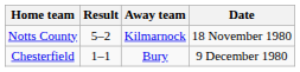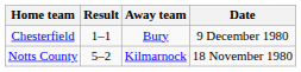 <table class="wikitable" style="text-align: center">
 <tr>
 <th>Home team</th>
 <th>Result</th>
 <th>Away team</th>
 <th>Date</th>
 </tr>
 <tr>
+<td><a href='#'>Chesterfield</a></td>
+<td>1–1</td>
+<td><a href='#'>Bury</a></td>
+<td>9 December 1980</td>
+</tr>
+<tr>
 <td><a href='#'>Notts County</a></td>
 <td>5–2</td>
 <td><a href='#'>Kilmarnock</a></td>
 <td>18 November 1980</td>
 </tr>
-<tr>
-<td><a href='#'>Chesterfield</a></td>
-<td>1–1</td>
-<td><a href='#'>Bury</a></td>
-<td>9 December 1980</td>
-</tr>
 </table>
